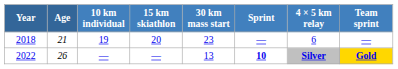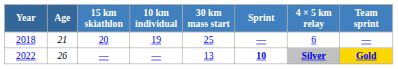 <table class="wikitable" style="font-size:95%; text-align:center; border:grey solid 1px; border-collapse:collapse; background:#ffffff;">
 <tr>
 <th style="background-color:#369; color:white; width:60px;"> Year </th>
 <th style="background-color:#369; color:white; width:40px;"> Age </th>
+<th style="background-color:#4180be; color:white; width:75px;"> 15 km <br> skiathlon </th>
 <th style="background-color:#4180be; color:white; width:75px;"> 10 km <br> individual </th>
-<th style="background-color:#4180be; color:white; width:75px;"> 15 km <br> skiathlon </th>
 <th style="background-color:#4180be; color:white; width:75px;"> 30 km <br> mass start </th>
 <th style="background-color:#4180be; color:white; width:75px;"> Sprint </th>
 <th style="background-color:#4180be; color:white; width:75px;"> 4 × 5 km <br> relay </th>
 <th style="background-color:#4180be; color:white; width:75px;"> Team <br> sprint </th>
 </tr>
 <tr>
 <td><a href='#'>2018</a></td>
 <td><em>21</em></td>
+<td><a href='#'>20</a></td>
 <td><a href='#'>19</a></td>
-<td><a href='#'>20</a></td>
-<td><a href='#'>23</a></td>
+<td><a href='#'>25</a></td>
 <td><a href='#'>—</a></td>
 <td><a href='#'>6</a></td>
 <td><a href='#'>—</a></td>
 </tr>
 <tr>
 <td><a href='#'>2022</a></td>
 <td><em>26</em></td>
 <td><a href='#'>—</a></td>
 <td><a href='#'>—</a></td>
 <td><a href='#'>13</a></td>
 <td><strong><a href='#'>10</a></strong></td>
 <td style="background:silver;"><a href='#'><strong>Silver</strong></a></td>
 <td style="background:gold;"><a href='#'><strong>Gold</strong></a></td>
 </tr>
 </table>
